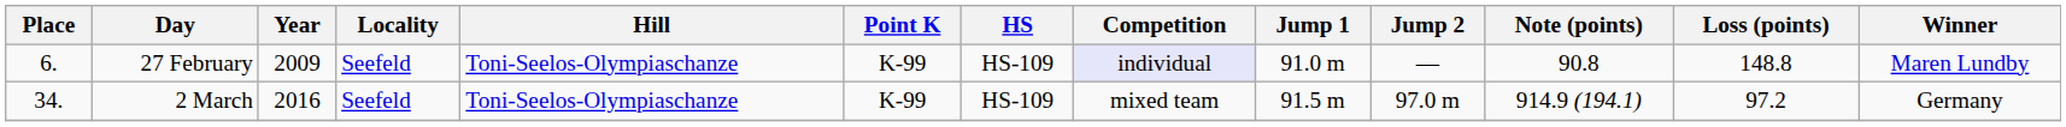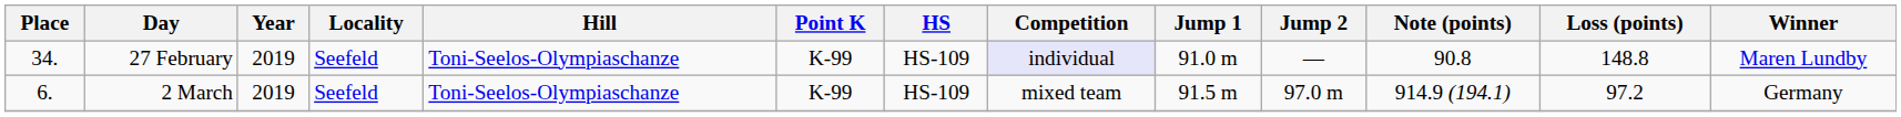 <table width=100% class=wikitable style="font-size: 89%; text-align:center">
 <tr>
 <th>Place</th>
 <th>Day</th>
 <th>Year</th>
 <th>Locality</th>
 <th>Hill</th>
 <th><a href='#'>Point K</a></th>
 <th><a href='#'>HS</a></th>
 <th>Competition</th>
 <th>Jump 1</th>
 <th>Jump 2</th>
 <th>Note (points)</th>
 <th>Loss (points)</th>
 <th>Winner</th>
 </tr>
 <tr>
-<td>6.</td>
+<td>34.</td>
 <td align=right>27 February</td>
-<td>2009</td>
+<td>2019</td>
 <td align=left><a href='#'>Seefeld</a></td>
 <td align=left><a href='#'>Toni-Seelos-Olympiaschanze</a></td>
 <td>K-99</td>
 <td>HS-109</td>
 <td style="background: lavender;">individual</td>
 <td>91.0 m</td>
 <td>—</td>
 <td>90.8</td>
 <td>148.8</td>
 <td><a href='#'>Maren Lundby</a></td>
 </tr>
 <tr>
-<td>34.</td>
+<td>6.</td>
 <td align=right>2 March</td>
-<td>2016</td>
+<td>2019</td>
 <td align=left><a href='#'>Seefeld</a></td>
 <td align=left><a href='#'>Toni-Seelos-Olympiaschanze</a></td>
 <td>K-99</td>
 <td>HS-109</td>
 <td>mixed team</td>
 <td>91.5 m</td>
 <td>97.0 m</td>
 <td>914.9 <em>(194.1)</em></td>
 <td>97.2</td>
 <td>Germany</td>
 </tr>
 <tr>
 </tr>
 </table>
